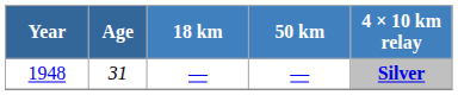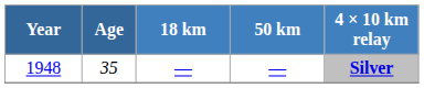 <table class="wikitable" style="font-size:95%; text-align:center; border:grey solid 1px; border-collapse:collapse; background:#ffffff;">
 <tr>
 <th style="background-color:#369; color:white; width:60px;"> Year </th>
 <th style="background-color:#369; color:white; width:40px;"> Age </th>
 <th style="background-color:#4180be; color:white; width:75px;"> 18 km </th>
 <th style="background-color:#4180be; color:white; width:75px;"> 50 km </th>
 <th style="background-color:#4180be; color:white; width:75px;"> 4 × 10 km <br> relay </th>
 </tr>
 <tr>
 <td><a href='#'>1948</a></td>
-<td><em>31</em></td>
+<td><em>35</em></td>
 <td><a href='#'>—</a></td>
 <td><a href='#'>—</a></td>
 <td style="background:silver;"><a href='#'><strong>Silver</strong></a></td>
 </tr>
 <tr>
 </tr>
 </table>
